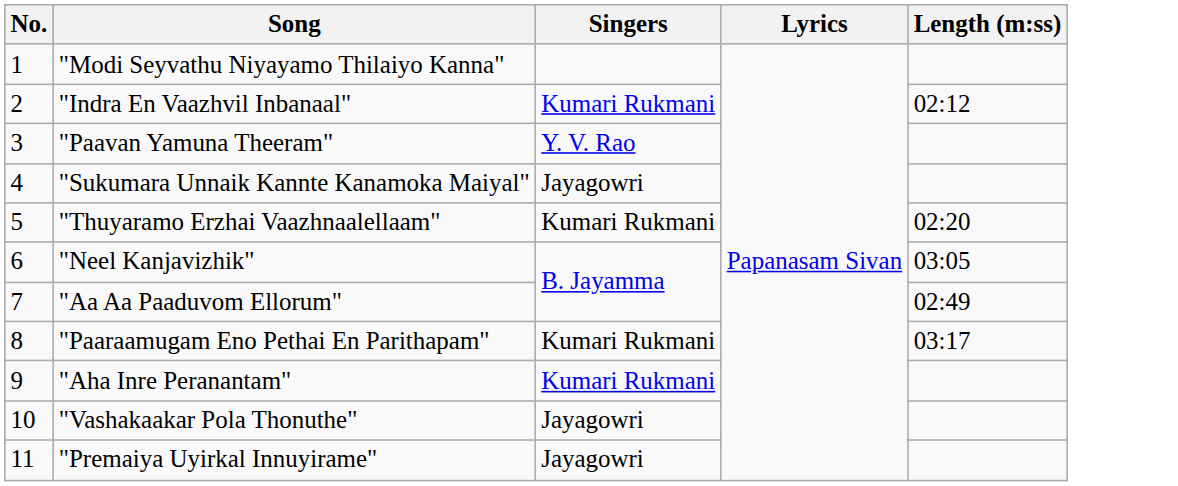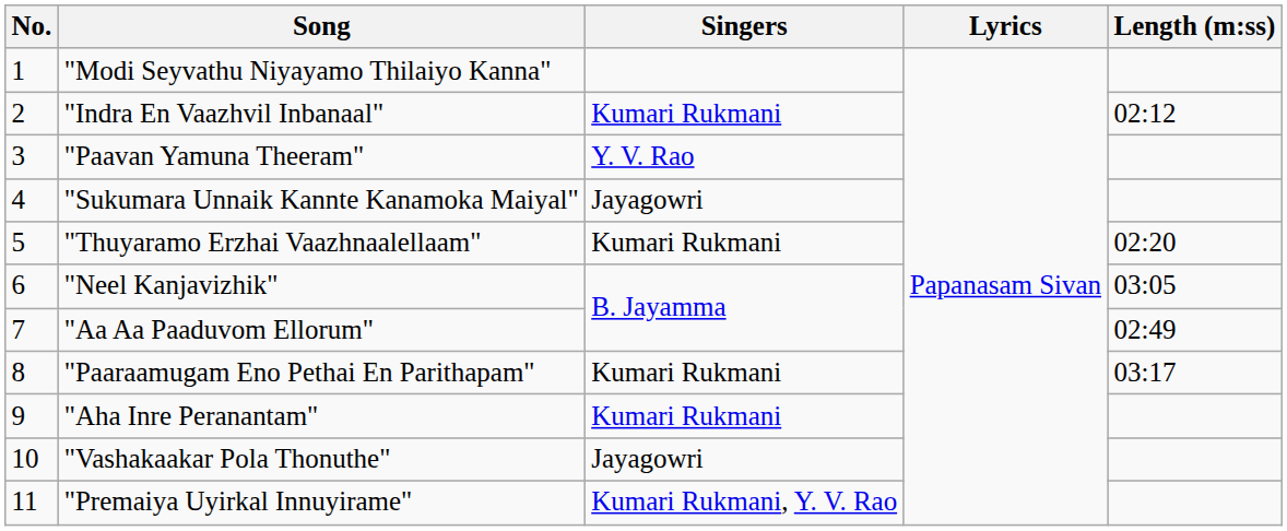 <table class="wikitable">
 <tr>
 <th>No.</th>
 <th>Song</th>
 <th>Singers</th>
 <th>Lyrics</th>
 <th>Length (m:ss)</th>
 </tr>
 <tr>
 <td>1</td>
 <td>"Modi Seyvathu Niyayamo Thilaiyo Kanna"</td>
 <td></td>
 <td rowspan=11><a href='#'>Papanasam Sivan</a></td>
 <td></td>
 </tr>
 <tr>
 <td>2</td>
 <td>"Indra En Vaazhvil Inbanaal"</td>
 <td><a href='#'>Kumari Rukmani</a></td>
 <td>02:12</td>
 </tr>
 <tr>
 <td>3</td>
 <td>"Paavan Yamuna Theeram"</td>
 <td><a href='#'>Y. V. Rao</a></td>
 <td></td>
 </tr>
 <tr>
 <td>4</td>
 <td>"Sukumara Unnaik Kannte Kanamoka Maiyal"</td>
 <td>Jayagowri</td>
 <td></td>
 </tr>
 <tr>
 <td>5</td>
 <td>"Thuyaramo Erzhai Vaazhnaalellaam"</td>
 <td>Kumari Rukmani</td>
 <td>02:20</td>
 </tr>
 <tr>
 <td>6</td>
 <td>"Neel Kanjavizhik"</td>
 <td rowspan=2><a href='#'>B. Jayamma</a></td>
 <td>03:05</td>
 </tr>
 <tr>
 <td>7</td>
 <td>"Aa Aa Paaduvom Ellorum"</td>
 <td>02:49</td>
 </tr>
 <tr>
 <td>8</td>
 <td>"Paaraamugam Eno Pethai En Parithapam"</td>
 <td>Kumari Rukmani</td>
 <td>03:17</td>
 </tr>
 <tr>
 <td>9</td>
 <td>"Aha Inre Peranantam"</td>
 <td><a href='#'>Kumari Rukmani</a></td>
 <td></td>
 </tr>
 <tr>
 <td>10</td>
 <td>"Vashakaakar Pola Thonuthe"</td>
 <td>Jayagowri</td>
 <td></td>
 </tr>
 <tr>
 <td>11</td>
 <td>"Premaiya Uyirkal Innuyirame"</td>
-<td>Jayagowri</td>
+<td><a href='#'>Kumari Rukmani</a>, <a href='#'>Y. V. Rao</a></td>
 <td></td>
 </tr>
 </table>
